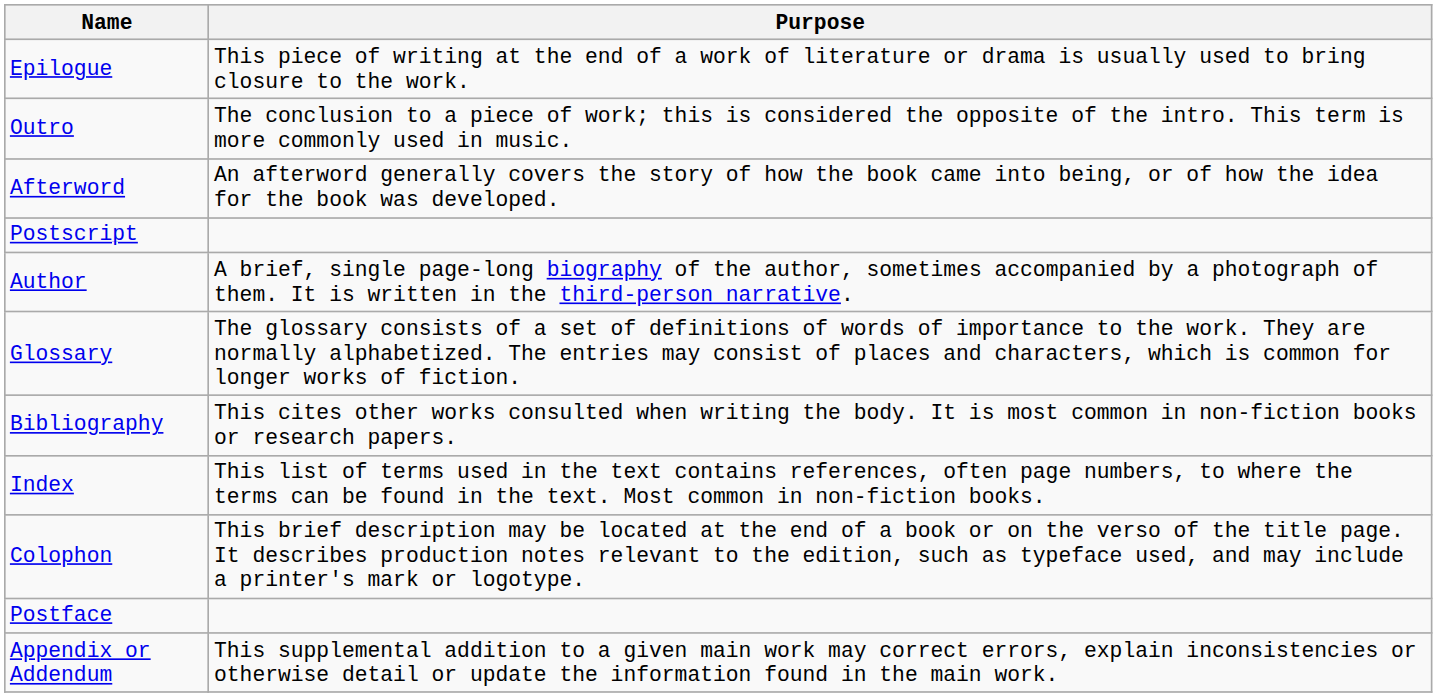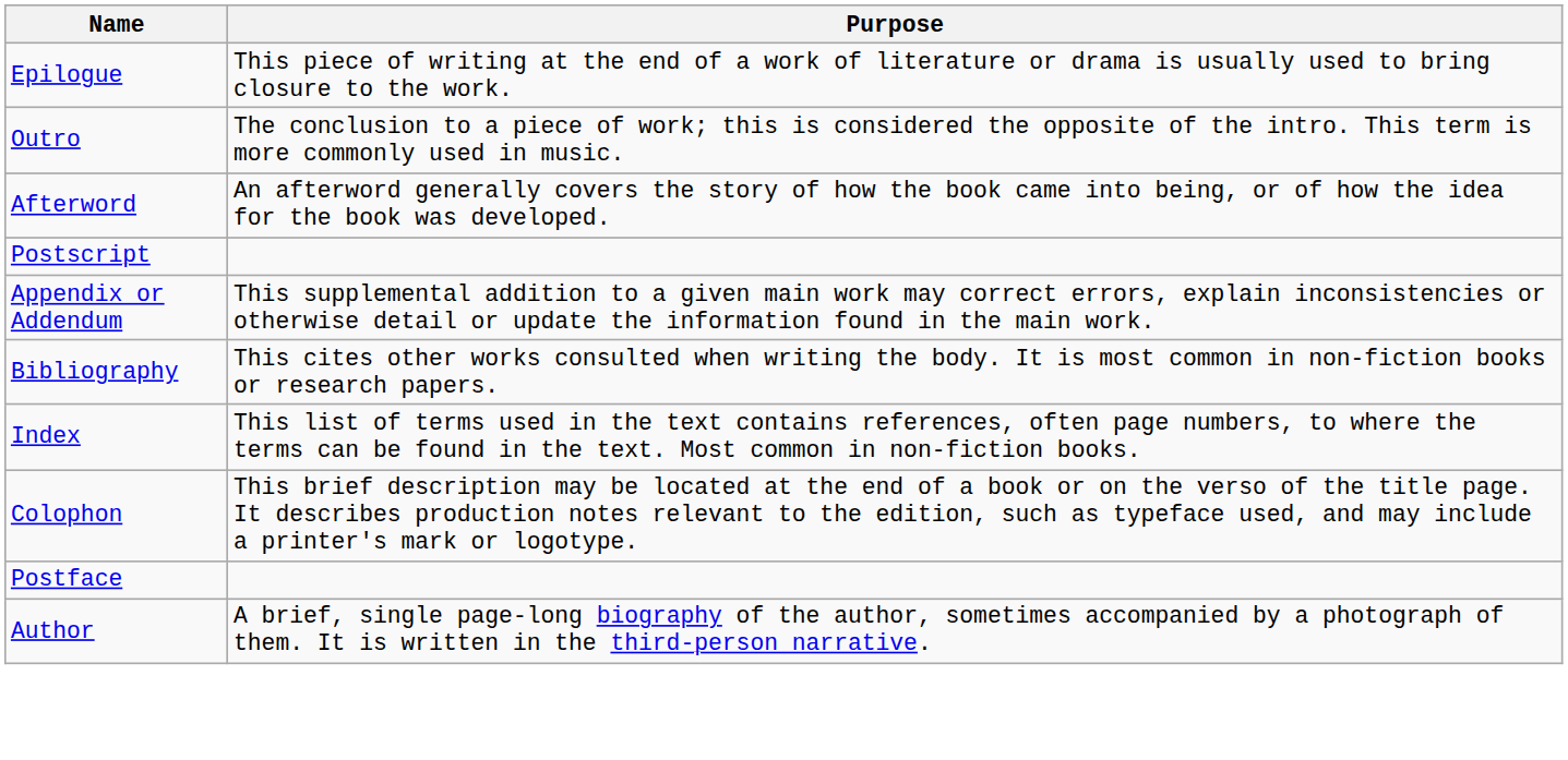 <table class="wikitable">
 <tr>
 <th>Name</th>
 <th>Purpose</th>
 </tr>
 <tr>
 <td><a href='#'>Epilogue</a></td>
 <td>This piece of writing at the end of a work of literature or drama is usually used to bring closure to the work.</td>
 </tr>
 <tr>
 <td><a href='#'>Outro</a></td>
 <td>The conclusion to a piece of work; this is considered the opposite of the intro. This term is more commonly used in music.</td>
 </tr>
 <tr>
 <td><a href='#'>Afterword</a></td>
 <td>An afterword generally covers the story of how the book came into being, or of how the idea for the book was developed.</td>
 </tr>
 <tr>
 <td><a href='#'>Postscript</a></td>
 <td></td>
 </tr>
 <tr>
-<td><a href='#'>Author</a></td>
-<td>A brief, single page-long <a href='#'>biography</a> of the author, sometimes accompanied by a photograph of them. It is written in the <a href='#'>third-person narrative</a>.</td>
-</tr>
-<tr>
-<td><a href='#'>Glossary</a></td>
-<td>The glossary consists of a set of definitions of words of importance to the work. They are normally alphabetized. The entries may consist of places and characters, which is common for longer works of fiction.</td>
+<td><a href='#'>Appendix or Addendum</a></td>
+<td>This supplemental addition to a given main work may correct errors, explain inconsistencies or otherwise detail or update the information found in the main work.</td>
 </tr>
 <tr>
 <td><a href='#'>Bibliography</a></td>
 <td>This cites other works consulted when writing the body. It is most common in non-fiction books or research papers.</td>
 </tr>
 <tr>
 <td><a href='#'>Index</a></td>
 <td>This list of terms used in the text contains references, often page numbers, to where the terms can be found in the text. Most common in non-fiction books.</td>
 </tr>
 <tr>
 <td><a href='#'>Colophon</a></td>
 <td>This brief description may be located at the end of a book or on the verso of the title page. It describes production notes relevant to the edition, such as typeface used, and may include a printer's mark or logotype.</td>
 </tr>
 <tr>
 <td><a href='#'>Postface</a></td>
 <td></td>
 </tr>
 <tr>
-<td><a href='#'>Appendix or Addendum</a></td>
-<td>This supplemental addition to a given main work may correct errors, explain inconsistencies or otherwise detail or update the information found in the main work.</td>
+<td><a href='#'>Author</a></td>
+<td>A brief, single page-long <a href='#'>biography</a> of the author, sometimes accompanied by a photograph of them. It is written in the <a href='#'>third-person narrative</a>.</td>
 </tr>
 </table>
